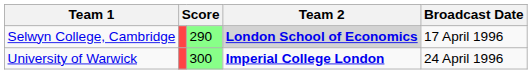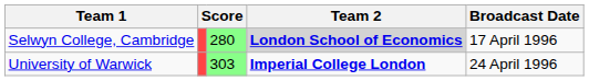 <table class="wikitable" border="1">
 <tr>
 <th>Team 1</th>
 <th colspan=2>Score</th>
 <th>Team 2</th>
 <th>Broadcast Date</th>
 </tr>
 <tr>
 <td><a href='#'>Selwyn College, Cambridge</a></td>
 <td style="background:#ff4444"></td>
-<td style="background:#88ff88">290</td>
+<td style="background:#88ff88">280</td>
 <td style="background: lightgrey;"><strong><a href='#'>London School of Economics</a></strong></td>
 <td>17 April 1996</td>
 </tr>
 <tr>
 <td><a href='#'>University of Warwick</a></td>
 <td style="background:#ff4444"></td>
-<td style="background:#88ff88">300</td>
+<td style="background:#88ff88">303</td>
 <td><strong><a href='#'>Imperial College London</a></strong></td>
 <td>24 April 1996</td>
 </tr>
 </table>
